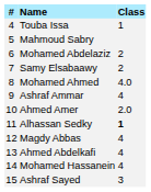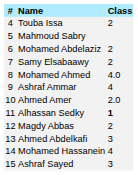 <table border=0 cellpadding=2 cellspacing=0  |- bgcolor=#F2F2F2 style="text-align:center; font-size:90%;">
 <tr bgcolor=#ADEBFD>
 <th>#</th>
 <th align=left>Name</th>
 <th align=left>Class</th>
 </tr>
 <tr>
 <td>4</td>
 <td align=left>Touba Issa</td>
-<td align=left>1</td>
+<td align=left>2</td>
 </tr>
 <tr>
 <td>5</td>
 <td align=left>Mahmoud Sabry</td>
 <td align=left></td>
 </tr>
 <tr>
 <td>6</td>
 <td align=left>Mohamed Abdelaziz</td>
 <td align=left>2</td>
 </tr>
 <tr>
 <td>7</td>
 <td align=left>Samy Elsabaawy</td>
 <td align=left>2</td>
 </tr>
 <tr>
 <td>8</td>
 <td align=left>Mohamed Ahmed</td>
 <td align=left>4.0</td>
 </tr>
 <tr>
 <td>9</td>
 <td align=left>Ashraf Ammar</td>
 <td align=left>4</td>
 </tr>
 <tr>
 <td>10</td>
 <td align=left>Ahmed Amer</td>
 <td align=left>2.0</td>
 </tr>
 <tr>
 <td>11</td>
 <td align=left>Alhassan Sedky</td>
 <td align=left><strong>1</strong></td>
 </tr>
 <tr>
 <td>12</td>
 <td align=left>Magdy Abbas</td>
-<td align=left>4</td>
+<td align=left>2</td>
 </tr>
 <tr>
 <td>13</td>
 <td align=left>Ahmed Abdelkafi</td>
-<td align=left>4</td>
+<td align=left>3</td>
 </tr>
 <tr>
 <td>14</td>
 <td align=left>Mohamed Hassanein</td>
 <td align=left>4</td>
 </tr>
 <tr>
 <td>15</td>
 <td align=left>Ashraf Sayed</td>
 <td align=left>3</td>
 </tr>
 </table>
